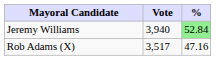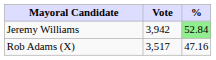 <table class="wikitable">
 <tr>
 <th style="background:#ddf; width:200px;">Mayoral Candidate </th>
 <th style="background:#ddf; width:50px;">Vote</th>
 <th style="background:#ddf; width:30px;">%</th>
 </tr>
 <tr>
 <td>Jeremy Williams</td>
-<td>3,940</td>
+<td>3,942</td>
 <td style="background: lightgreen;">52.84</td>
 </tr>
 <tr>
 <td>Rob Adams (X)</td>
 <td>3,517</td>
 <td>47.16</td>
 </tr>
 </table>
